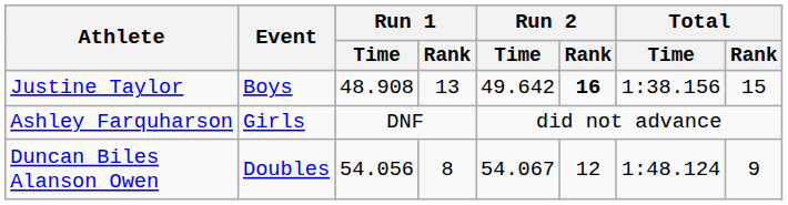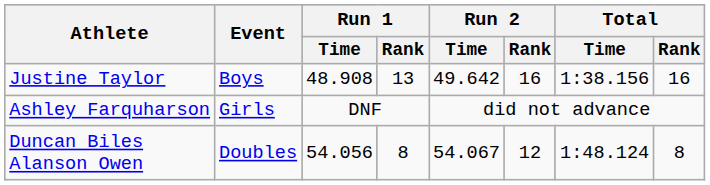 <table class="wikitable" style="font-size:90%">
 <tr>
 <th rowspan="2">Athlete</th>
 <th rowspan="2">Event</th>
 <th colspan="2">Run 1</th>
 <th colspan="2">Run 2</th>
 <th colspan="2">Total</th>
 </tr>
 <tr style="font-size:95%">
 <th>Time</th>
 <th>Rank</th>
 <th>Time</th>
 <th>Rank</th>
 <th>Time</th>
 <th>Rank</th>
 </tr>
 <tr align=center>
 <td align=left><a href='#'>Justine Taylor</a></td>
 <td align=left><a href='#'>Boys</a></td>
 <td>48.908</td>
 <td>13</td>
 <td>49.642</td>
-<td><strong>16</strong></td>
+<td>16</td>
 <td>1:38.156</td>
-<td>15</td>
+<td>16</td>
 </tr>
 <tr align=center>
 <td align=left><a href='#'>Ashley Farquharson</a></td>
 <td align=left><a href='#'>Girls</a></td>
 <td colspan=2>DNF</td>
 <td colspan=4>did not advance</td>
 </tr>
 <tr align=center>
 <td align=left><a href='#'>Duncan Biles</a><br><a href='#'>Alanson Owen</a></td>
 <td align=left><a href='#'>Doubles</a></td>
 <td>54.056</td>
 <td>8</td>
 <td>54.067</td>
 <td>12</td>
 <td>1:48.124</td>
-<td>9</td>
+<td>8</td>
 </tr>
 </table>
